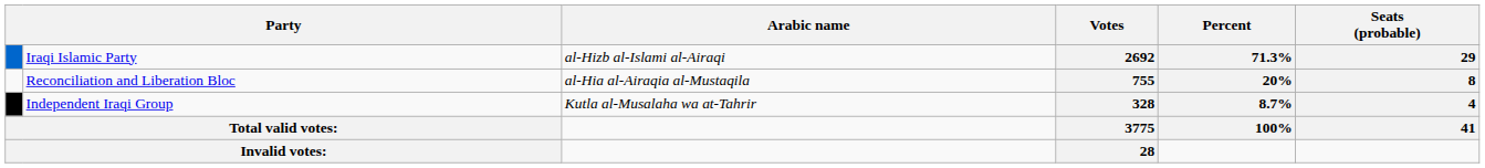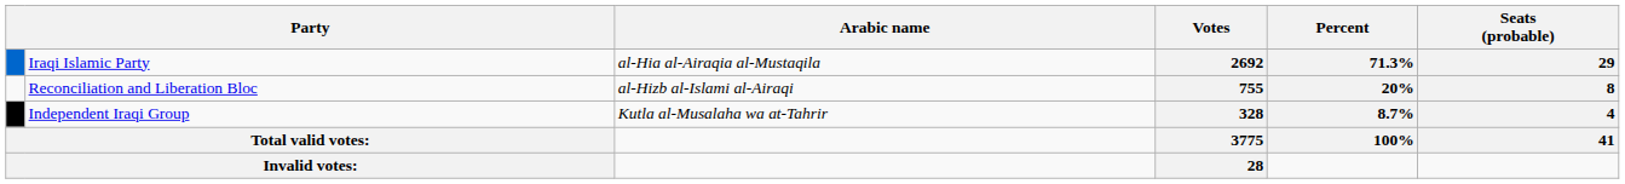 <table class="wikitable" style="margin:auto; width:80%; white-space:nowrap; text-align:left;">
 <tr>
 <th colspan=2>Party</th>
 <th>Arabic name</th>
 <th>Votes</th>
 <th>Percent</th>
 <th>Seats <br>(probable)</th>
 </tr>
 <tr>
 <td bgcolor="#0066CC"></td>
 <td><a href='#'>Iraqi Islamic Party</a></td>
-<td><em>al-Hizb al-Islami al-Airaqi</em></td>
+<td><em>al-Hia al-Airaqia al-Mustaqila</em></td>
 <th style="text-align:right;">2692</th>
 <th style="text-align:right;">71.3%</th>
 <th style="text-align:right;">29</th>
 </tr>
 <tr>
 <td></td>
 <td><a href='#'>Reconciliation and Liberation Bloc</a></td>
-<td><em>al-Hia al-Airaqia al-Mustaqila</em></td>
+<td><em>al-Hizb al-Islami al-Airaqi</em></td>
 <th style="text-align:right;">755</th>
 <th style="text-align:right;">20%</th>
 <th style="text-align:right;">8</th>
 </tr>
 <tr>
 <td bgcolor="#000000"></td>
 <td><a href='#'>Independent Iraqi Group</a></td>
 <td><em>Kutla al-Musalaha wa at-Tahrir</em></td>
 <th style="text-align:right;">328</th>
 <th style="text-align:right;">8.7%</th>
 <th style="text-align:right;">4</th>
 </tr>
 <tr>
 <th colspan=2>Total valid votes:</th>
 <td></td>
 <th style="text-align:right;">3775</th>
 <th style="text-align:right;">100%</th>
 <th style="text-align:right;">41</th>
 </tr>
 <tr>
 <th colspan=2>Invalid votes:</th>
 <td></td>
 <th style="text-align:right;">28</th>
 <td></td>
 </tr>
 </table>
